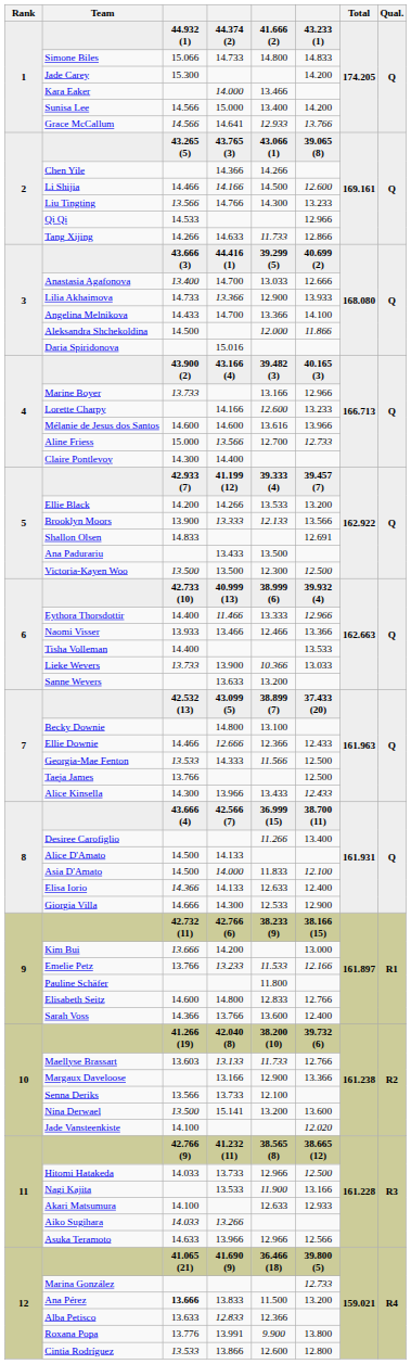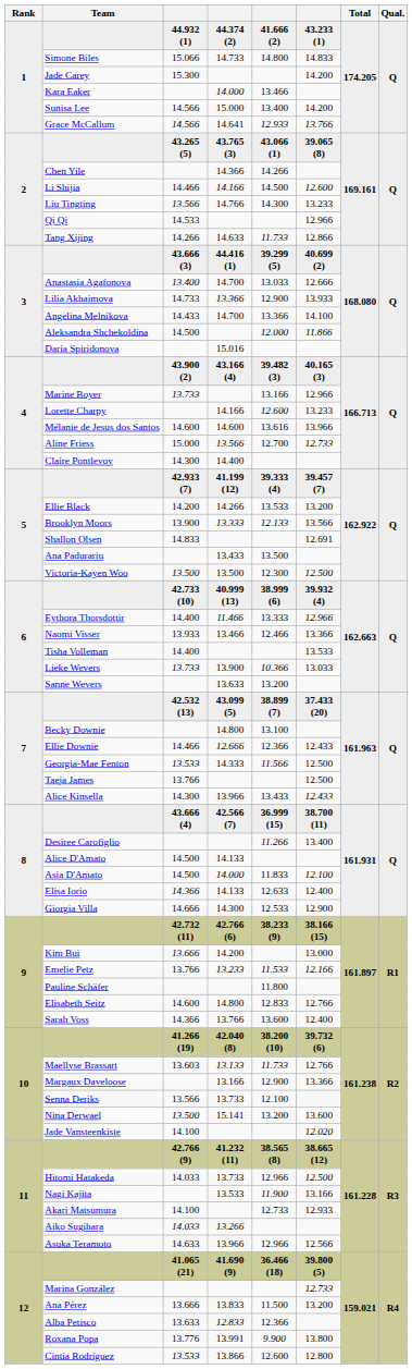 <table class="wikitable sortable" style="text-align:center; font-size:95%">
 <tr>
 <th scope="col" style="width:50px;">Rank</th>
 <th scope="col" style="width:175px;">Team</th>
 <th scope="col" style="width:60px;"></th>
 <th scope="col" style="width:60px;"></th>
 <th scope="col" style="width:60px;"></th>
 <th scope="col" style="width:60px;"></th>
 <th>Total</th>
 <th>Qual.</th>
 </tr>
 <tr style="background:#eee;">
 <td rowspan="6"><strong>1</strong></td>
 <td style="text-align:left;"><strong></strong></td>
 <td><strong>44.932 (1)</strong></td>
 <td><strong>44.374 (2)</strong></td>
 <td><strong>41.666 (2)</strong></td>
 <td><strong>43.233 (1)</strong></td>
 <td rowspan="6"><strong>174.205</strong></td>
 <td rowspan="6"><strong>Q</strong></td>
 </tr>
 <tr>
 <td style="text-align:left;"><a href='#'>Simone Biles</a></td>
 <td>15.066</td>
 <td>14.733</td>
 <td>14.800</td>
 <td>14.833</td>
 </tr>
 <tr>
 <td style="text-align:left;"><a href='#'>Jade Carey</a></td>
 <td>15.300</td>
 <td></td>
 <td></td>
 <td>14.200</td>
 </tr>
 <tr>
 <td style="text-align:left;"><a href='#'>Kara Eaker</a></td>
 <td></td>
 <td><em>14.000</em></td>
 <td>13.466</td>
 <td></td>
 </tr>
 <tr>
 <td style="text-align:left;"><a href='#'>Sunisa Lee</a></td>
 <td>14.566</td>
 <td>15.000</td>
 <td>13.400</td>
 <td>14.200</td>
 </tr>
 <tr>
 <td style="text-align:left;"><a href='#'>Grace McCallum</a></td>
 <td><em>14.566</em></td>
 <td>14.641</td>
 <td><em>12.933</em></td>
 <td><em>13.766</em></td>
 </tr>
 <tr style="background:#eee;">
 <td rowspan="6"><strong>2</strong></td>
 <td style="text-align:left;"><strong></strong></td>
 <td><strong>43.265 (5)</strong></td>
 <td><strong>43.765 (3)</strong></td>
 <td><strong>43.066 (1)</strong></td>
 <td><strong>39.065 (8)</strong></td>
 <td rowspan="6"><strong>169.161</strong></td>
 <td rowspan="6"><strong>Q</strong></td>
 </tr>
 <tr>
 <td style="text-align:left;"><a href='#'>Chen Yile</a></td>
 <td></td>
 <td>14.366</td>
 <td>14.266</td>
 <td></td>
 </tr>
 <tr>
 <td style="text-align:left;"><a href='#'>Li Shijia</a></td>
 <td>14.466</td>
 <td><em>14.166</em></td>
 <td>14.500</td>
 <td><em>12.600</em></td>
 </tr>
 <tr>
 <td style="text-align:left;"><a href='#'>Liu Tingting</a></td>
 <td><em>13.566</em></td>
 <td>14.766</td>
 <td>14.300</td>
 <td>13.233</td>
 </tr>
 <tr>
 <td style="text-align:left;"><a href='#'>Qi Qi</a></td>
 <td>14.533</td>
 <td></td>
 <td></td>
 <td>12.966</td>
 </tr>
 <tr>
 <td style="text-align:left;"><a href='#'>Tang Xijing</a></td>
 <td>14.266</td>
 <td>14.633</td>
 <td><em>11.733</em></td>
 <td>12.866</td>
 </tr>
 <tr style="background:#eee;">
 <td rowspan="6"><strong>3</strong></td>
 <td style="text-align:left;"><strong></strong></td>
 <td><strong>43.666 (3)</strong></td>
 <td><strong>44.416 (1)</strong></td>
 <td><strong>39.299 (5)</strong></td>
 <td><strong>40.699 (2)</strong></td>
 <td rowspan="6"><strong>168.080</strong></td>
 <td rowspan="6"><strong>Q</strong></td>
 </tr>
 <tr>
 <td style="text-align:left;"><a href='#'>Anastasia Agafonova</a></td>
 <td><em>13.400</em></td>
 <td>14.700</td>
 <td>13.033</td>
 <td>12.666</td>
 </tr>
 <tr>
 <td style="text-align:left;"><a href='#'>Lilia Akhaimova</a></td>
 <td>14.733</td>
 <td><em>13.366</em></td>
 <td>12.900</td>
 <td>13.933</td>
 </tr>
 <tr>
 <td style="text-align:left;"><a href='#'>Angelina Melnikova</a></td>
 <td>14.433</td>
 <td>14.700</td>
 <td>13.366</td>
 <td>14.100</td>
 </tr>
 <tr>
 <td style="text-align:left;"><a href='#'>Aleksandra Shchekoldina</a></td>
 <td>14.500</td>
 <td></td>
 <td><em>12.000</em></td>
 <td><em>11.866</em></td>
 </tr>
 <tr>
 <td style="text-align:left;"><a href='#'>Daria Spiridonova</a></td>
 <td></td>
 <td>15.016</td>
 <td></td>
 <td></td>
 </tr>
 <tr style="background:#eee;">
 <td rowspan="6"><strong>4</strong></td>
 <td style="text-align:left;"><strong></strong></td>
 <td><strong>43.900 (2)</strong></td>
 <td><strong>43.166 (4)</strong></td>
 <td><strong>39.482 (3)</strong></td>
 <td><strong>40.165 (3)</strong></td>
 <td rowspan="6"><strong>166.713</strong></td>
 <td rowspan="6"><strong>Q</strong></td>
 </tr>
 <tr>
 <td style="text-align:left;"><a href='#'>Marine Boyer</a></td>
 <td><em>13.733</em></td>
 <td></td>
 <td>13.166</td>
 <td>12.966</td>
 </tr>
 <tr>
 <td style="text-align:left;"><a href='#'>Lorette Charpy</a></td>
 <td></td>
 <td>14.166</td>
 <td><em>12.600</em></td>
 <td>13.233</td>
 </tr>
 <tr>
 <td style="text-align:left;"><a href='#'>Mélanie de Jesus dos Santos</a></td>
 <td>14.600</td>
 <td>14.600</td>
 <td>13.616</td>
 <td>13.966</td>
 </tr>
 <tr>
 <td style="text-align:left;"><a href='#'>Aline Friess</a></td>
 <td>15.000</td>
 <td><em>13.566</em></td>
 <td>12.700</td>
 <td><em>12.733</em></td>
 </tr>
 <tr>
 <td style="text-align:left;"><a href='#'>Claire Pontlevoy</a></td>
 <td>14.300</td>
 <td>14.400</td>
 <td></td>
 <td></td>
 </tr>
 <tr style="background:#eee;">
 <td rowspan="6"><strong>5</strong></td>
 <td style="text-align:left;"><strong></strong></td>
 <td><strong>42.933 (7)</strong></td>
 <td><strong>41.199 (12)</strong></td>
 <td><strong>39.333 (4)</strong></td>
 <td><strong>39.457 (7)</strong></td>
 <td rowspan="6"><strong>162.922</strong></td>
 <td rowspan="6"><strong>Q</strong></td>
 </tr>
 <tr>
 <td style="text-align:left;"><a href='#'>Ellie Black</a></td>
 <td>14.200</td>
 <td>14.266</td>
 <td>13.533</td>
 <td>13.200</td>
 </tr>
 <tr>
 <td style="text-align:left;"><a href='#'>Brooklyn Moors</a></td>
 <td>13.900</td>
 <td><em>13.333</em></td>
 <td><em>12.133</em></td>
 <td>13.566</td>
 </tr>
 <tr>
 <td style="text-align:left;"><a href='#'>Shallon Olsen</a></td>
 <td>14.833</td>
 <td></td>
 <td></td>
 <td>12.691</td>
 </tr>
 <tr>
 <td style="text-align:left;"><a href='#'>Ana Padurariu</a></td>
 <td></td>
 <td>13.433</td>
 <td>13.500</td>
 <td></td>
 </tr>
 <tr>
 <td style="text-align:left;"><a href='#'>Victoria-Kayen Woo</a></td>
 <td><em>13.500</em></td>
 <td>13.500</td>
 <td>12.300</td>
 <td><em>12.500</em></td>
 </tr>
 <tr style="background:#eee;">
 <td rowspan="6"><strong>6</strong></td>
 <td style="text-align:left;"><strong></strong></td>
 <td><strong>42.733 (10)</strong></td>
 <td><strong>40.999 (13)</strong></td>
 <td><strong>38.999 (6)</strong></td>
 <td><strong>39.932 (4)</strong></td>
 <td rowspan="6"><strong>162.663</strong></td>
 <td rowspan="6"><strong>Q</strong></td>
 </tr>
 <tr>
 <td style="text-align:left;"><a href='#'>Eythora Thorsdottir</a></td>
 <td>14.400</td>
 <td><em>11.466</em></td>
 <td>13.333</td>
 <td><em>12.966</em></td>
 </tr>
 <tr>
 <td style="text-align:left;"><a href='#'>Naomi Visser</a></td>
 <td>13.933</td>
 <td>13.466</td>
 <td>12.466</td>
 <td>13.366</td>
 </tr>
 <tr>
 <td style="text-align:left;"><a href='#'>Tisha Volleman</a></td>
 <td>14.400</td>
 <td></td>
 <td></td>
 <td>13.533</td>
 </tr>
 <tr>
 <td style="text-align:left;"><a href='#'>Lieke Wevers</a></td>
 <td><em>13.733</em></td>
 <td>13.900</td>
 <td><em>10.366</em></td>
 <td>13.033</td>
 </tr>
 <tr>
 <td style="text-align:left;"><a href='#'>Sanne Wevers</a></td>
 <td></td>
 <td>13.633</td>
 <td>13.200</td>
 <td></td>
 </tr>
 <tr style="background:#eee;">
 <td rowspan="6"><strong>7</strong></td>
 <td style="text-align:left;"><strong></strong></td>
 <td><strong>42.532 (13)</strong></td>
 <td><strong>43.099 (5)</strong></td>
 <td><strong>38.899 (7)</strong></td>
 <td><strong>37.433 (20)</strong></td>
 <td rowspan="6"><strong>161.963</strong></td>
 <td rowspan="6"><strong>Q</strong></td>
 </tr>
 <tr>
 <td style="text-align:left;"><a href='#'>Becky Downie</a></td>
 <td></td>
 <td>14.800</td>
 <td>13.100</td>
 <td></td>
 </tr>
 <tr>
 <td style="text-align:left;"><a href='#'>Ellie Downie</a></td>
 <td>14.466</td>
 <td><em>12.666</em></td>
 <td>12.366</td>
 <td>12.433</td>
 </tr>
 <tr>
 <td style="text-align:left;"><a href='#'>Georgia-Mae Fenton</a></td>
 <td><em>13.533</em></td>
 <td>14.333</td>
 <td><em>11.566</em></td>
 <td>12.500</td>
 </tr>
 <tr>
 <td style="text-align:left;"><a href='#'>Taeja James</a></td>
 <td>13.766</td>
 <td></td>
 <td></td>
 <td>12.500</td>
 </tr>
 <tr>
 <td style="text-align:left;"><a href='#'>Alice Kinsella</a></td>
 <td>14.300</td>
 <td>13.966</td>
 <td>13.433</td>
 <td><em>12.433</em></td>
 </tr>
 <tr style="background:#eee;">
 <td rowspan="6"><strong>8</strong></td>
 <td style="text-align:left;"><strong></strong></td>
 <td><strong>43.666 (4)</strong></td>
 <td><strong>42.566 (7)</strong></td>
 <td><strong>36.999 (15)</strong></td>
 <td><strong>38.700 (11)</strong></td>
 <td rowspan="6"><strong>161.931</strong></td>
 <td rowspan="6"><strong>Q</strong></td>
 </tr>
 <tr>
 <td style="text-align:left;"><a href='#'>Desiree Carofiglio</a></td>
 <td></td>
 <td></td>
 <td><em>11.266</em></td>
 <td>13.400</td>
 </tr>
 <tr>
 <td style="text-align:left;"><a href='#'>Alice D'Amato</a></td>
 <td>14.500</td>
 <td>14.133</td>
 <td></td>
 <td></td>
 </tr>
 <tr>
 <td style="text-align:left;"><a href='#'>Asia D'Amato</a></td>
 <td>14.500</td>
 <td><em>14.000</em></td>
 <td>11.833</td>
 <td><em>12.100</em></td>
 </tr>
 <tr>
 <td style="text-align:left;"><a href='#'>Elisa Iorio</a></td>
 <td><em>14.366</em></td>
 <td>14.133</td>
 <td>12.633</td>
 <td>12.400</td>
 </tr>
 <tr>
 <td style="text-align:left;"><a href='#'>Giorgia Villa</a></td>
 <td>14.666</td>
 <td>14.300</td>
 <td>12.533</td>
 <td>12.900</td>
 </tr>
 <tr style="background:#cccc99;">
 <td rowspan="6"><strong>9</strong></td>
 <td style="text-align:left;"><strong></strong></td>
 <td><strong>42.732 (11)</strong></td>
 <td><strong>42.766 (6)</strong></td>
 <td><strong>38.233 (9)</strong></td>
 <td><strong>38.166 (15)</strong></td>
 <td rowspan="6"><strong>161.897</strong></td>
 <td rowspan="6"><strong>R1</strong></td>
 </tr>
 <tr>
 <td style="text-align:left;"><a href='#'>Kim Bui</a></td>
 <td><em>13.666</em></td>
 <td>14.200</td>
 <td></td>
 <td>13.000</td>
 </tr>
 <tr>
 <td style="text-align:left;"><a href='#'>Emelie Petz</a></td>
 <td>13.766</td>
 <td><em>13.233</em></td>
 <td><em>11.533</em></td>
 <td><em>12.166</em></td>
 </tr>
 <tr>
 <td style="text-align:left;"><a href='#'>Pauline Schäfer</a></td>
 <td></td>
 <td></td>
 <td>11.800</td>
 <td></td>
 </tr>
 <tr>
 <td style="text-align:left;"><a href='#'>Elisabeth Seitz</a></td>
 <td>14.600</td>
 <td>14.800</td>
 <td>12.833</td>
 <td>12.766</td>
 </tr>
 <tr>
 <td style="text-align:left;"><a href='#'>Sarah Voss</a></td>
 <td>14.366</td>
 <td>13.766</td>
 <td>13.600</td>
 <td>12.400</td>
 </tr>
 <tr style="background:#cccc99;">
 <td rowspan="6"><strong>10</strong></td>
 <td style="text-align:left;"><strong></strong></td>
 <td><strong>41.266 (19)</strong></td>
 <td><strong>42.040 (8)</strong></td>
 <td><strong>38.200 (10)</strong></td>
 <td><strong>39.732 (6)</strong></td>
 <td rowspan="6"><strong>161.238</strong></td>
 <td rowspan="6"><strong>R2</strong></td>
 </tr>
 <tr>
 <td style="text-align:left;"><a href='#'>Maellyse Brassart</a></td>
 <td>13.603</td>
 <td><em>13.133</em></td>
 <td><em>11.733</em></td>
 <td>12.766</td>
 </tr>
 <tr>
 <td style="text-align:left;"><a href='#'>Margaux Daveloose</a></td>
 <td></td>
 <td>13.166</td>
 <td>12.900</td>
 <td>13.366</td>
 </tr>
 <tr>
 <td style="text-align:left;"><a href='#'>Senna Deriks</a></td>
 <td>13.566</td>
 <td>13.733</td>
 <td>12.100</td>
 <td></td>
 </tr>
 <tr>
 <td style="text-align:left;"><a href='#'>Nina Derwael</a></td>
 <td><em>13.500</em></td>
 <td>15.141</td>
 <td>13.200</td>
 <td>13.600</td>
 </tr>
 <tr>
 <td style="text-align:left;"><a href='#'>Jade Vansteenkiste</a></td>
 <td>14.100</td>
 <td></td>
 <td></td>
 <td><em>12.020</em></td>
 </tr>
 <tr style="background:#cccc99;">
 <td rowspan="6"><strong>11</strong></td>
 <td style="text-align:left;"><strong></strong></td>
 <td><strong>42.766 (9)</strong></td>
 <td><strong>41.232 (11)</strong></td>
 <td><strong>38.565 (8)</strong></td>
 <td><strong>38.665 (12)</strong></td>
 <td rowspan="6"><strong>161.228</strong></td>
 <td rowspan="6"><strong>R3</strong></td>
 </tr>
 <tr>
 <td style="text-align:left;"><a href='#'>Hitomi Hatakeda</a></td>
 <td>14.033</td>
 <td>13.733</td>
 <td>12.966</td>
 <td><em>12.500</em></td>
 </tr>
 <tr>
 <td style="text-align:left;"><a href='#'>Nagi Kajita</a></td>
 <td></td>
 <td>13.533</td>
 <td><em>11.900</em></td>
 <td>13.166</td>
 </tr>
 <tr>
 <td style="text-align:left;"><a href='#'>Akari Matsumura</a></td>
 <td>14.100</td>
 <td></td>
-<td>12.633</td>
+<td>12.733</td>
 <td>12.933</td>
 </tr>
 <tr>
 <td style="text-align:left;"><a href='#'>Aiko Sugihara</a></td>
 <td><em>14.033</em></td>
 <td><em>13.266</em></td>
 <td></td>
 <td></td>
 </tr>
 <tr>
 <td style="text-align:left;"><a href='#'>Asuka Teramoto</a></td>
 <td>14.633</td>
 <td>13.966</td>
 <td>12.966</td>
 <td>12.566</td>
 </tr>
 <tr style="background:#cccc99;">
 <td rowspan="6"><strong>12</strong></td>
 <td style="text-align:left;"><strong></strong></td>
 <td><strong>41.065 (21)</strong></td>
 <td><strong>41.690 (9)</strong></td>
 <td><strong>36.466 (18)</strong></td>
 <td><strong>39.800 (5)</strong></td>
 <td rowspan="6"><strong>159.021</strong></td>
 <td rowspan="6"><strong>R4</strong></td>
 </tr>
 <tr>
 <td style="text-align:left;"><a href='#'>Marina González</a></td>
 <td></td>
 <td></td>
 <td></td>
 <td><em>12.733</em></td>
 </tr>
 <tr>
 <td style="text-align:left;"><a href='#'>Ana Pérez</a></td>
-<td><strong>13.666</strong></td>
+<td>13.666</td>
 <td>13.833</td>
 <td>11.500</td>
 <td>13.200</td>
 </tr>
 <tr>
 <td style="text-align:left;"><a href='#'>Alba Petisco</a></td>
 <td>13.633</td>
 <td><em>12.833</em></td>
 <td>12.366</td>
 <td></td>
 </tr>
 <tr>
 <td style="text-align:left;"><a href='#'>Roxana Popa</a></td>
 <td>13.776</td>
 <td>13.991</td>
 <td><em>9.900</em></td>
 <td>13.800</td>
 </tr>
 <tr>
 <td style="text-align:left;"><a href='#'>Cintia Rodríguez</a></td>
 <td><em>13.533</em></td>
 <td>13.866</td>
 <td>12.600</td>
 <td>12.800</td>
 </tr>
 </table>
